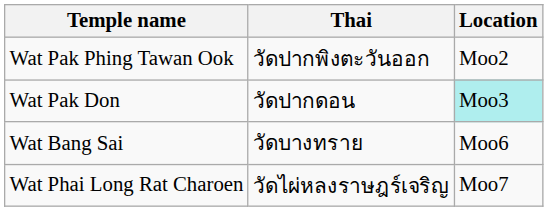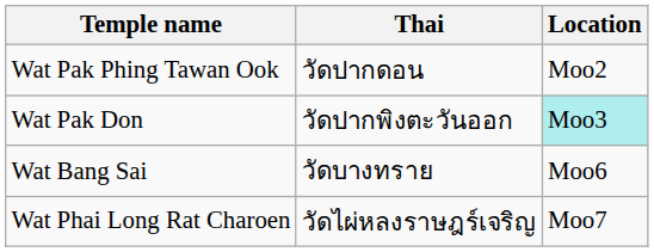 <table class="wikitable">
 <tr>
 <th>Temple name</th>
 <th>Thai</th>
 <th>Location</th>
 </tr>
 <tr>
 <td>Wat Pak Phing Tawan Ook</td>
-<td>วัดปากพิงตะวันออก</td>
+<td>วัดปากดอน</td>
 <td>Moo2</td>
 </tr>
 <tr>
 <td>Wat Pak Don</td>
-<td>วัดปากดอน</td>
+<td>วัดปากพิงตะวันออก</td>
 <td style="background: paleturquoise;">Moo3</td>
 </tr>
 <tr>
 <td>Wat Bang Sai</td>
 <td>วัดบางทราย</td>
 <td>Moo6</td>
 </tr>
 <tr>
 <td>Wat Phai Long Rat Charoen</td>
 <td>วัดไผ่หลงราษฎร์เจริญ</td>
 <td>Moo7</td>
 </tr>
 </table>
